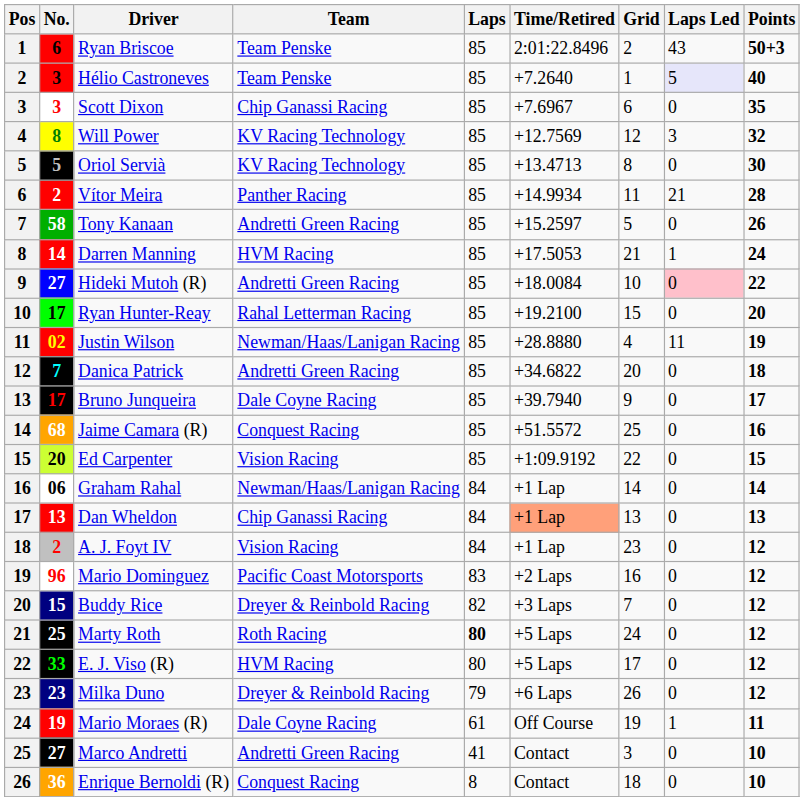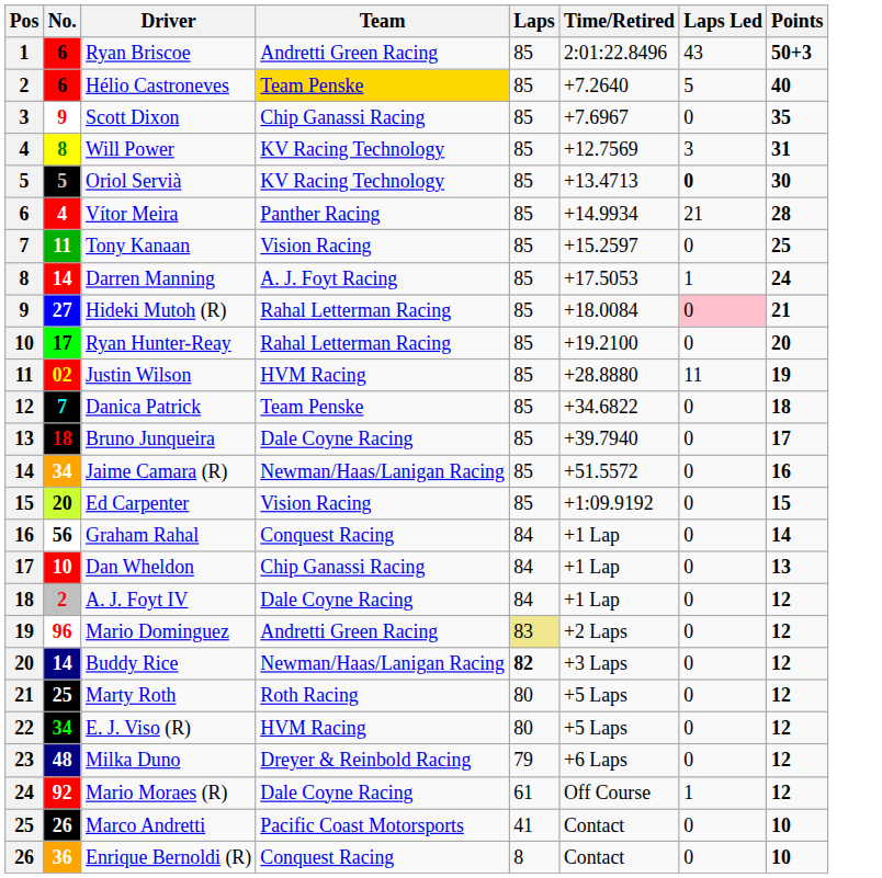 <table class="wikitable" style="font-size:95%;">
 <tr>
 <th>Pos</th>
 <th>No.</th>
 <th>Driver</th>
 <th>Team</th>
 <th>Laps</th>
 <th>Time/Retired</th>
-<th>Grid</th>
 <th>Laps Led</th>
 <th>Points</th>
 </tr>
 <tr>
 <th>1</th>
 <td style="background:#FF0000; color:black;" align="center"><strong>6</strong></td>
 <td> <a href='#'>Ryan Briscoe</a></td>
-<td><a href='#'>Team Penske</a></td>
+<td><a href='#'>Andretti Green Racing</a></td>
 <td>85</td>
 <td>2:01:22.8496</td>
-<td>2</td>
 <td>43</td>
 <td><strong>50+3</strong></td>
 </tr>
 <tr>
 <th>2</th>
-<td style="background:#FF0000; color:black;" align="center"><strong>3</strong></td>
+<td style="background:#FF0000; color:black;" align="center"><strong>6</strong></td>
 <td> <a href='#'>Hélio Castroneves</a></td>
-<td><a href='#'>Team Penske</a></td>
+<td style="background: gold;"><a href='#'>Team Penske</a></td>
 <td>85</td>
 <td>+7.2640</td>
-<td>1</td>
-<td style="background: lavender;">5</td>
+<td>5</td>
 <td><strong>40</strong></td>
 </tr>
 <tr>
 <th>3</th>
-<td style="background:#FFFFFF; color:red;" align=center><strong>3</strong></td>
+<td style="background:#FFFFFF; color:red;" align=center><strong>9</strong></td>
 <td> <a href='#'>Scott Dixon</a></td>
 <td><a href='#'>Chip Ganassi Racing</a></td>
 <td>85</td>
 <td>+7.6967</td>
-<td>6</td>
 <td>0</td>
 <td><strong>35</strong></td>
 </tr>
 <tr>
 <th>4</th>
 <td style="background:yellow; color:green;" align=center><strong>8</strong></td>
 <td> <a href='#'>Will Power</a></td>
 <td><a href='#'>KV Racing Technology</a></td>
 <td>85</td>
 <td>+12.7569</td>
-<td>12</td>
 <td>3</td>
-<td><strong>32</strong></td>
+<td><strong>31</strong></td>
 </tr>
 <tr>
 <th>5</th>
 <td style="background:black; color:silver;" align=center><strong>5</strong></td>
 <td> <a href='#'>Oriol Servià</a></td>
 <td><a href='#'>KV Racing Technology</a></td>
 <td>85</td>
 <td>+13.4713</td>
-<td>8</td>
-<td>0</td>
+<td><strong>0</strong></td>
 <td><strong>30</strong></td>
 </tr>
 <tr>
 <th>6</th>
-<td style="background:red; color:white;" align=center><strong>2</strong></td>
+<td style="background:red; color:white;" align=center><strong>4</strong></td>
 <td> <a href='#'>Vítor Meira</a></td>
 <td><a href='#'>Panther Racing</a></td>
 <td>85</td>
 <td>+14.9934</td>
-<td>11</td>
 <td>21</td>
 <td><strong>28</strong></td>
 </tr>
 <tr>
 <th>7</th>
-<td style="background:#00AF00; color:white;" align=center><strong>58</strong></td>
+<td style="background:#00AF00; color:white;" align=center><strong>11</strong></td>
 <td> <a href='#'>Tony Kanaan</a></td>
-<td><a href='#'>Andretti Green Racing</a></td>
+<td><a href='#'>Vision Racing</a></td>
 <td>85</td>
 <td>+15.2597</td>
-<td>5</td>
 <td>0</td>
-<td><strong>26</strong></td>
+<td><strong>25</strong></td>
 </tr>
 <tr>
 <th>8</th>
 <td style="background:#ff0000; color:white;" align=center><strong>14</strong></td>
 <td> <a href='#'>Darren Manning</a></td>
-<td><a href='#'>HVM Racing</a></td>
+<td><a href='#'>A. J. Foyt Racing</a></td>
 <td>85</td>
 <td>+17.5053</td>
-<td>21</td>
 <td>1</td>
 <td><strong>24</strong></td>
 </tr>
 <tr>
 <th>9</th>
 <td style="background:blue; color:white;" align=center><strong>27</strong></td>
 <td> <a href='#'>Hideki Mutoh</a> (R)</td>
-<td><a href='#'>Andretti Green Racing</a></td>
+<td><a href='#'>Rahal Letterman Racing</a></td>
 <td>85</td>
 <td>+18.0084</td>
-<td>10</td>
 <td style="background: pink;">0</td>
-<td><strong>22</strong></td>
+<td><strong>21</strong></td>
 </tr>
 <tr>
 <th>10</th>
 <td style="background:#00FF00; color:Black;" align=center><strong>17</strong></td>
 <td> <a href='#'>Ryan Hunter-Reay</a></td>
 <td><a href='#'>Rahal Letterman Racing</a></td>
 <td>85</td>
 <td>+19.2100</td>
-<td>15</td>
 <td>0</td>
 <td><strong>20</strong></td>
 </tr>
 <tr>
 <th>11</th>
 <td style="background:red; color:yellow;" align=center><strong>02</strong></td>
 <td> <a href='#'>Justin Wilson</a></td>
-<td><a href='#'>Newman/Haas/Lanigan Racing</a></td>
+<td><a href='#'>HVM Racing</a></td>
 <td>85</td>
 <td>+28.8880</td>
-<td>4</td>
 <td>11</td>
 <td><strong>19</strong></td>
 </tr>
 <tr>
 <th>12</th>
 <td style="background:#000000; color:aqua;" align=center><strong>7</strong></td>
 <td> <a href='#'>Danica Patrick</a></td>
-<td><a href='#'>Andretti Green Racing</a></td>
+<td><a href='#'>Team Penske</a></td>
 <td>85</td>
 <td>+34.6822</td>
-<td>20</td>
 <td>0</td>
 <td><strong>18</strong></td>
 </tr>
 <tr>
 <th>13</th>
-<td style="background:black; color:red;" align=center><strong>17</strong></td>
+<td style="background:black; color:red;" align=center><strong>18</strong></td>
 <td> <a href='#'>Bruno Junqueira</a></td>
 <td><a href='#'>Dale Coyne Racing</a></td>
 <td>85</td>
 <td>+39.7940</td>
-<td>9</td>
 <td>0</td>
 <td><strong>17</strong></td>
 </tr>
 <tr>
 <th>14</th>
-<td style="background:orange; color:white;" align=center><strong>68</strong></td>
+<td style="background:orange; color:white;" align=center><strong>34</strong></td>
 <td> <a href='#'>Jaime Camara</a> (R)</td>
-<td><a href='#'>Conquest Racing</a></td>
+<td><a href='#'>Newman/Haas/Lanigan Racing</a></td>
 <td>85</td>
 <td>+51.5572</td>
-<td>25</td>
 <td>0</td>
 <td><strong>16</strong></td>
 </tr>
 <tr>
 <th>15</th>
 <td style="background:#CCFF33; color:black;" align=center><strong>20</strong></td>
 <td> <a href='#'>Ed Carpenter</a></td>
 <td><a href='#'>Vision Racing</a></td>
 <td>85</td>
 <td>+1:09.9192</td>
-<td>22</td>
 <td>0</td>
 <td><strong>15</strong></td>
 </tr>
 <tr>
 <th>16</th>
-<td style="background:white; color:black;" align=center><strong>06</strong></td>
+<td style="background:white; color:black;" align=center><strong>56</strong></td>
 <td> <a href='#'>Graham Rahal</a></td>
-<td><a href='#'>Newman/Haas/Lanigan Racing</a></td>
+<td><a href='#'>Conquest Racing</a></td>
 <td>84</td>
 <td>+1 Lap</td>
-<td>14</td>
 <td>0</td>
 <td><strong>14</strong></td>
 </tr>
 <tr>
 <th>17</th>
-<td style="background:#FF0000; color:white;" align=center><strong>13</strong></td>
+<td style="background:#FF0000; color:white;" align=center><strong>10</strong></td>
 <td> <a href='#'>Dan Wheldon</a></td>
 <td><a href='#'>Chip Ganassi Racing</a></td>
 <td>84</td>
-<td style="background: lightsalmon;">+1 Lap</td>
-<td>13</td>
+<td>+1 Lap</td>
 <td>0</td>
 <td><strong>13</strong></td>
 </tr>
 <tr>
 <th>18</th>
 <td style="background:#C0C0C0; color:Red;"  align=center><strong>2</strong></td>
 <td> <a href='#'>A. J. Foyt IV</a></td>
-<td><a href='#'>Vision Racing</a></td>
+<td><a href='#'>Dale Coyne Racing</a></td>
 <td>84</td>
 <td>+1 Lap</td>
-<td>23</td>
 <td>0</td>
 <td><strong>12</strong></td>
 </tr>
 <tr>
 <th>19</th>
 <td style="background:white; color:Red;" align=center><strong>96</strong></td>
 <td> <a href='#'>Mario Dominguez</a></td>
-<td><a href='#'>Pacific Coast Motorsports</a></td>
-<td>83</td>
+<td><a href='#'>Andretti Green Racing</a></td>
+<td style="background: khaki;">83</td>
 <td>+2 Laps</td>
-<td>16</td>
 <td>0</td>
 <td><strong>12</strong></td>
 </tr>
 <tr>
 <th>20</th>
-<td style="background:#000080; color:white;" align=center><strong>15</strong></td>
+<td style="background:#000080; color:white;" align=center><strong>14</strong></td>
 <td> <a href='#'>Buddy Rice</a></td>
-<td><a href='#'>Dreyer & Reinbold Racing</a></td>
-<td>82</td>
+<td><a href='#'>Newman/Haas/Lanigan Racing</a></td>
+<td><strong>82</strong></td>
 <td>+3 Laps</td>
-<td>7</td>
 <td>0</td>
 <td><strong>12</strong></td>
 </tr>
 <tr>
 <th>21</th>
 <td style="background:black; color:white;" align="center"><strong>25</strong></td>
 <td> <a href='#'>Marty Roth</a></td>
 <td><a href='#'>Roth Racing</a></td>
-<td><strong>80</strong></td>
+<td>80</td>
 <td>+5 Laps</td>
-<td>24</td>
 <td>0</td>
 <td><strong>12</strong></td>
 </tr>
 <tr>
 <th>22</th>
-<td style="background:black; color:lime;" align=center><strong>33</strong></td>
+<td style="background:black; color:lime;" align=center><strong>34</strong></td>
 <td> <a href='#'>E. J. Viso</a> (R)</td>
 <td><a href='#'>HVM Racing</a></td>
 <td>80</td>
 <td>+5 Laps</td>
-<td>17</td>
 <td>0</td>
 <td><strong>12</strong></td>
 </tr>
 <tr>
 <th>23</th>
-<td style="background:#000080; color:white;" align=center><strong>23</strong></td>
+<td style="background:#000080; color:white;" align=center><strong>48</strong></td>
 <td> <a href='#'>Milka Duno</a></td>
 <td><a href='#'>Dreyer & Reinbold Racing</a></td>
 <td>79</td>
 <td>+6 Laps</td>
-<td>26</td>
 <td>0</td>
 <td><strong>12</strong></td>
 </tr>
 <tr>
 <th>24</th>
-<td style="background:red; color:white;" align=center><strong>19</strong></td>
+<td style="background:red; color:white;" align=center><strong>92</strong></td>
 <td> <a href='#'>Mario Moraes</a> (R)</td>
 <td><a href='#'>Dale Coyne Racing</a></td>
 <td>61</td>
 <td>Off Course</td>
-<td>19</td>
 <td>1</td>
-<td><strong>11</strong></td>
+<td><strong>12</strong></td>
 </tr>
 <tr>
 <th>25</th>
-<td style="background:black; color: white" align=center><strong>27</strong></td>
+<td style="background:black; color: white" align=center><strong>26</strong></td>
 <td> <a href='#'>Marco Andretti</a></td>
-<td><a href='#'>Andretti Green Racing</a></td>
+<td><a href='#'>Pacific Coast Motorsports</a></td>
 <td>41</td>
 <td>Contact</td>
-<td>3</td>
 <td>0</td>
 <td><strong>10</strong></td>
 </tr>
 <tr>
 <th>26</th>
 <td style="background:orange; color:white;"  align=center><strong>36</strong></td>
 <td> <a href='#'>Enrique Bernoldi</a> (R)</td>
 <td><a href='#'>Conquest Racing</a></td>
 <td>8</td>
 <td>Contact</td>
-<td>18</td>
 <td>0</td>
 <td><strong>10</strong></td>
 </tr>
 </table>
